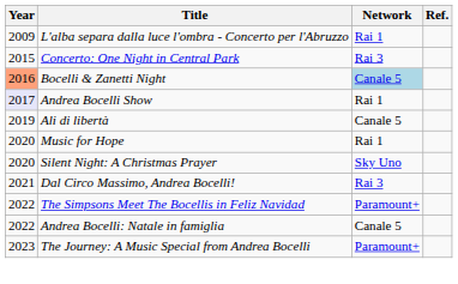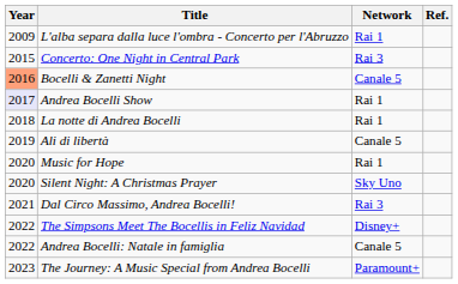 <table class="wikitable">
 <tr>
 <th>Year</th>
 <th>Title</th>
 <th>Network</th>
 <th>Ref.</th>
 </tr>
 <tr>
 <td>2009</td>
 <td><em>L'alba separa dalla luce l'ombra - Concerto per l'Abruzzo</em></td>
 <td><a href='#'>Rai 1</a></td>
 <td></td>
 </tr>
 <tr>
 <td>2015</td>
 <td><em><a href='#'>Concerto: One Night in Central Park</a></em></td>
 <td><a href='#'>Rai 3</a></td>
 <td></td>
 </tr>
 <tr>
 <td style="background: lightsalmon;">2016</td>
 <td><em>Bocelli & Zanetti Night</em></td>
-<td style="background: lightblue;"><a href='#'>Canale 5</a></td>
+<td><a href='#'>Canale 5</a></td>
 <td></td>
 </tr>
 <tr>
 <td style="background: lavender;">2017</td>
 <td><em>Andrea Bocelli Show</em></td>
+<td>Rai 1</td>
+<td></td>
+</tr>
+<tr>
+<td>2018</td>
+<td><em>La notte di Andrea Bocelli</em></td>
 <td>Rai 1</td>
 <td></td>
 </tr>
 <tr>
 <td>2019</td>
 <td><em>Ali di libertà</em></td>
 <td>Canale 5</td>
 <td></td>
 </tr>
 <tr>
 <td>2020</td>
 <td><em>Music for Hope</em></td>
 <td>Rai 1</td>
 <td></td>
 </tr>
 <tr>
 <td>2020</td>
 <td><em>Silent Night: A Christmas Prayer</em></td>
 <td><a href='#'>Sky Uno</a></td>
 <td></td>
 </tr>
 <tr>
 <td>2021</td>
 <td><em>Dal Circo Massimo, Andrea Bocelli!</em></td>
 <td><a href='#'>Rai 3</a></td>
 <td></td>
 </tr>
 <tr>
 <td>2022</td>
 <td><em><a href='#'>The Simpsons Meet The Bocellis in Feliz Navidad</a></em></td>
-<td><a href='#'>Paramount+</a></td>
+<td><a href='#'>Disney+</a></td>
 <td></td>
 </tr>
 <tr>
 <td>2022</td>
 <td><em>Andrea Bocelli: Natale in famiglia</em></td>
 <td>Canale 5</td>
 <td></td>
 </tr>
 <tr>
 <td>2023</td>
 <td><em>The Journey: A Music Special from Andrea Bocelli</em></td>
 <td><a href='#'>Paramount+</a></td>
 <td></td>
 </tr>
 </table>
